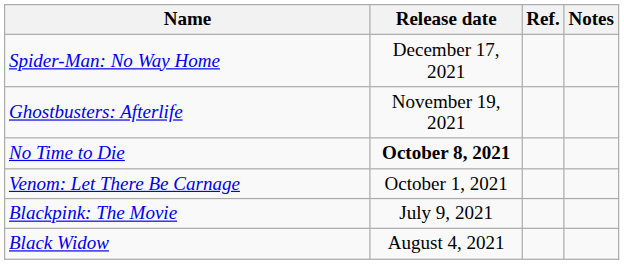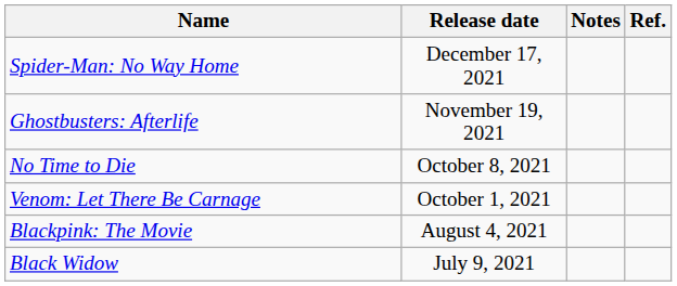 <table class="wikitable sortable collapsible">
 <tr>
 <th scope="col" style="width:300px;">Name</th>
 <th scope="col" style="width:120px;">Release date</th>
+<th scope="col" class="unsortable">Notes</th>
 <th scope="col" class="unsortable">Ref.</th>
-<th scope="col" class="unsortable">Notes</th>
 </tr>
 <tr>
 <td><em><a href='#'>Spider-Man: No Way Home</a></em></td>
 <td align="center">December 17, 2021</td>
 <td></td>
 <td></td>
 </tr>
 <tr>
 <td><em><a href='#'>Ghostbusters: Afterlife</a></em></td>
 <td align="center">November 19, 2021</td>
 <td></td>
 <td></td>
 </tr>
 <tr>
 <td><em><a href='#'>No Time to Die</a></em></td>
-<td align="center"><strong>October 8, 2021</strong></td>
+<td align="center">October 8, 2021</td>
 <td></td>
 <td></td>
 </tr>
 <tr>
 <td><em><a href='#'>Venom: Let There Be Carnage</a></em></td>
 <td align="center">October 1, 2021</td>
 <td></td>
 <td></td>
 </tr>
 <tr>
 <td><em><a href='#'>Blackpink: The Movie</a></em></td>
-<td align="center">July 9, 2021</td>
+<td align="center">August 4, 2021</td>
 <td></td>
 <td></td>
 </tr>
 <tr>
 <td><em><a href='#'>Black Widow</a></em></td>
-<td align="center">August 4, 2021</td>
+<td align="center">July 9, 2021</td>
 <td></td>
 <td></td>
 </tr>
 </table>
